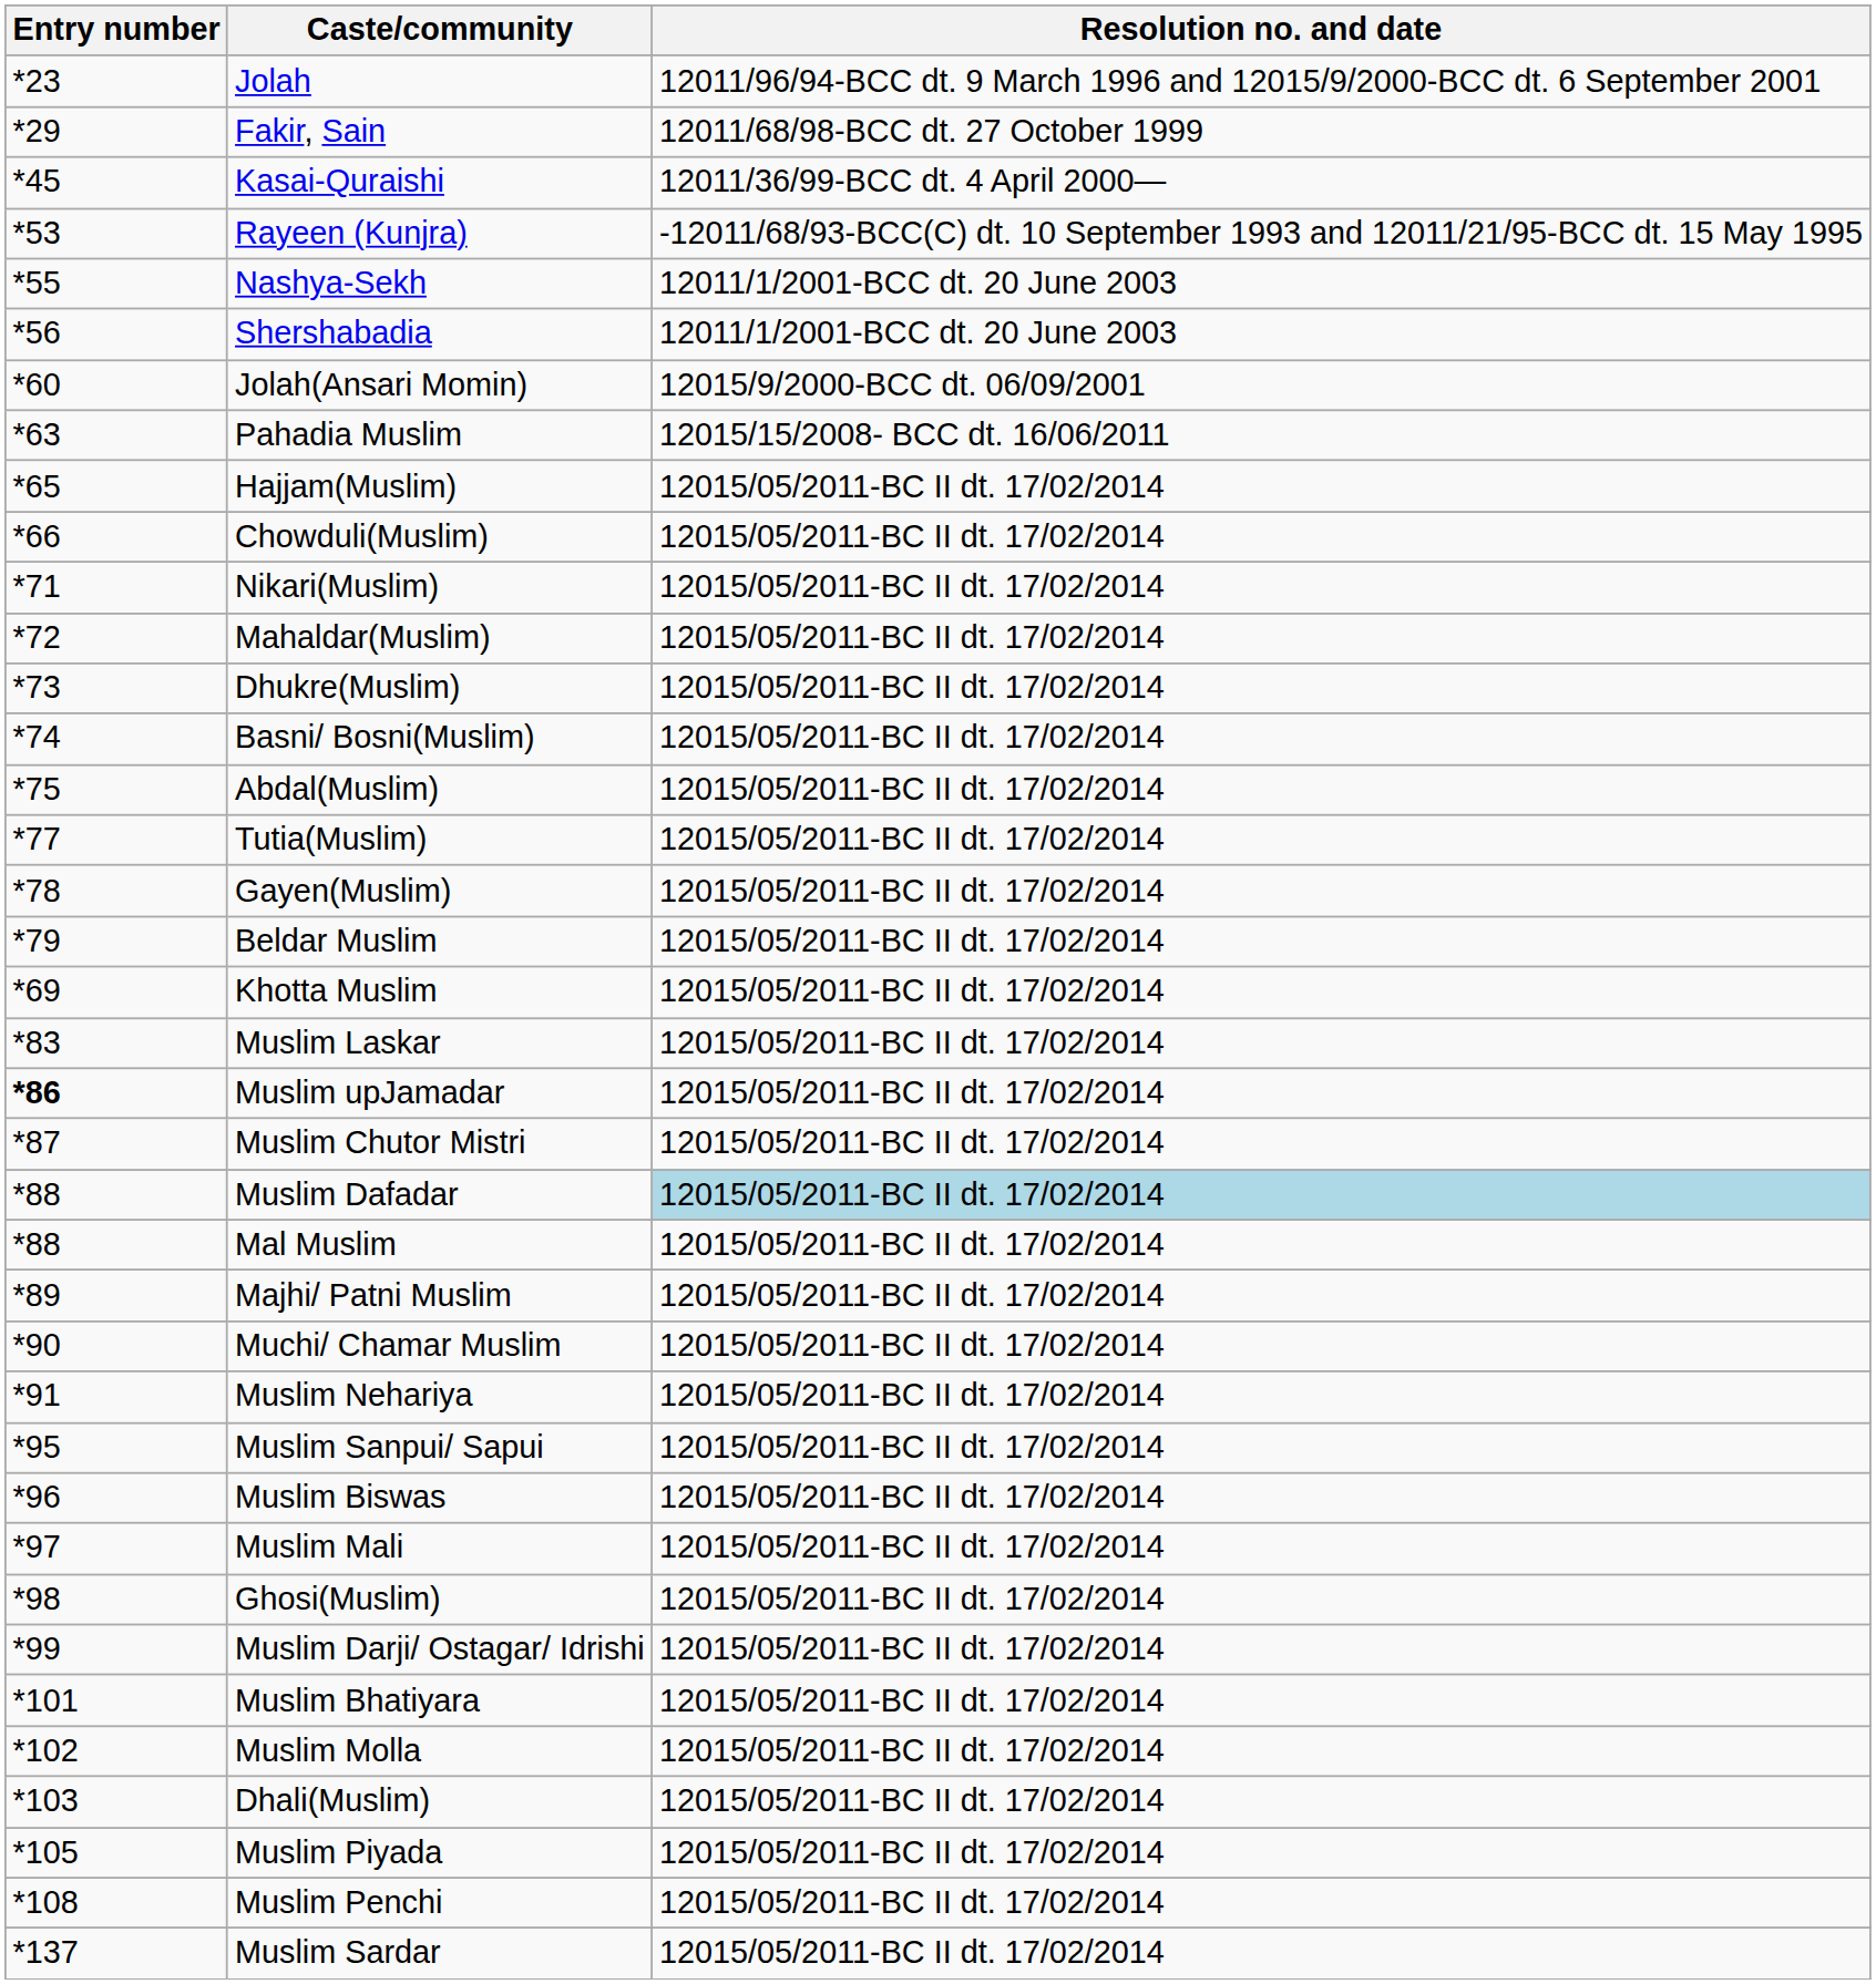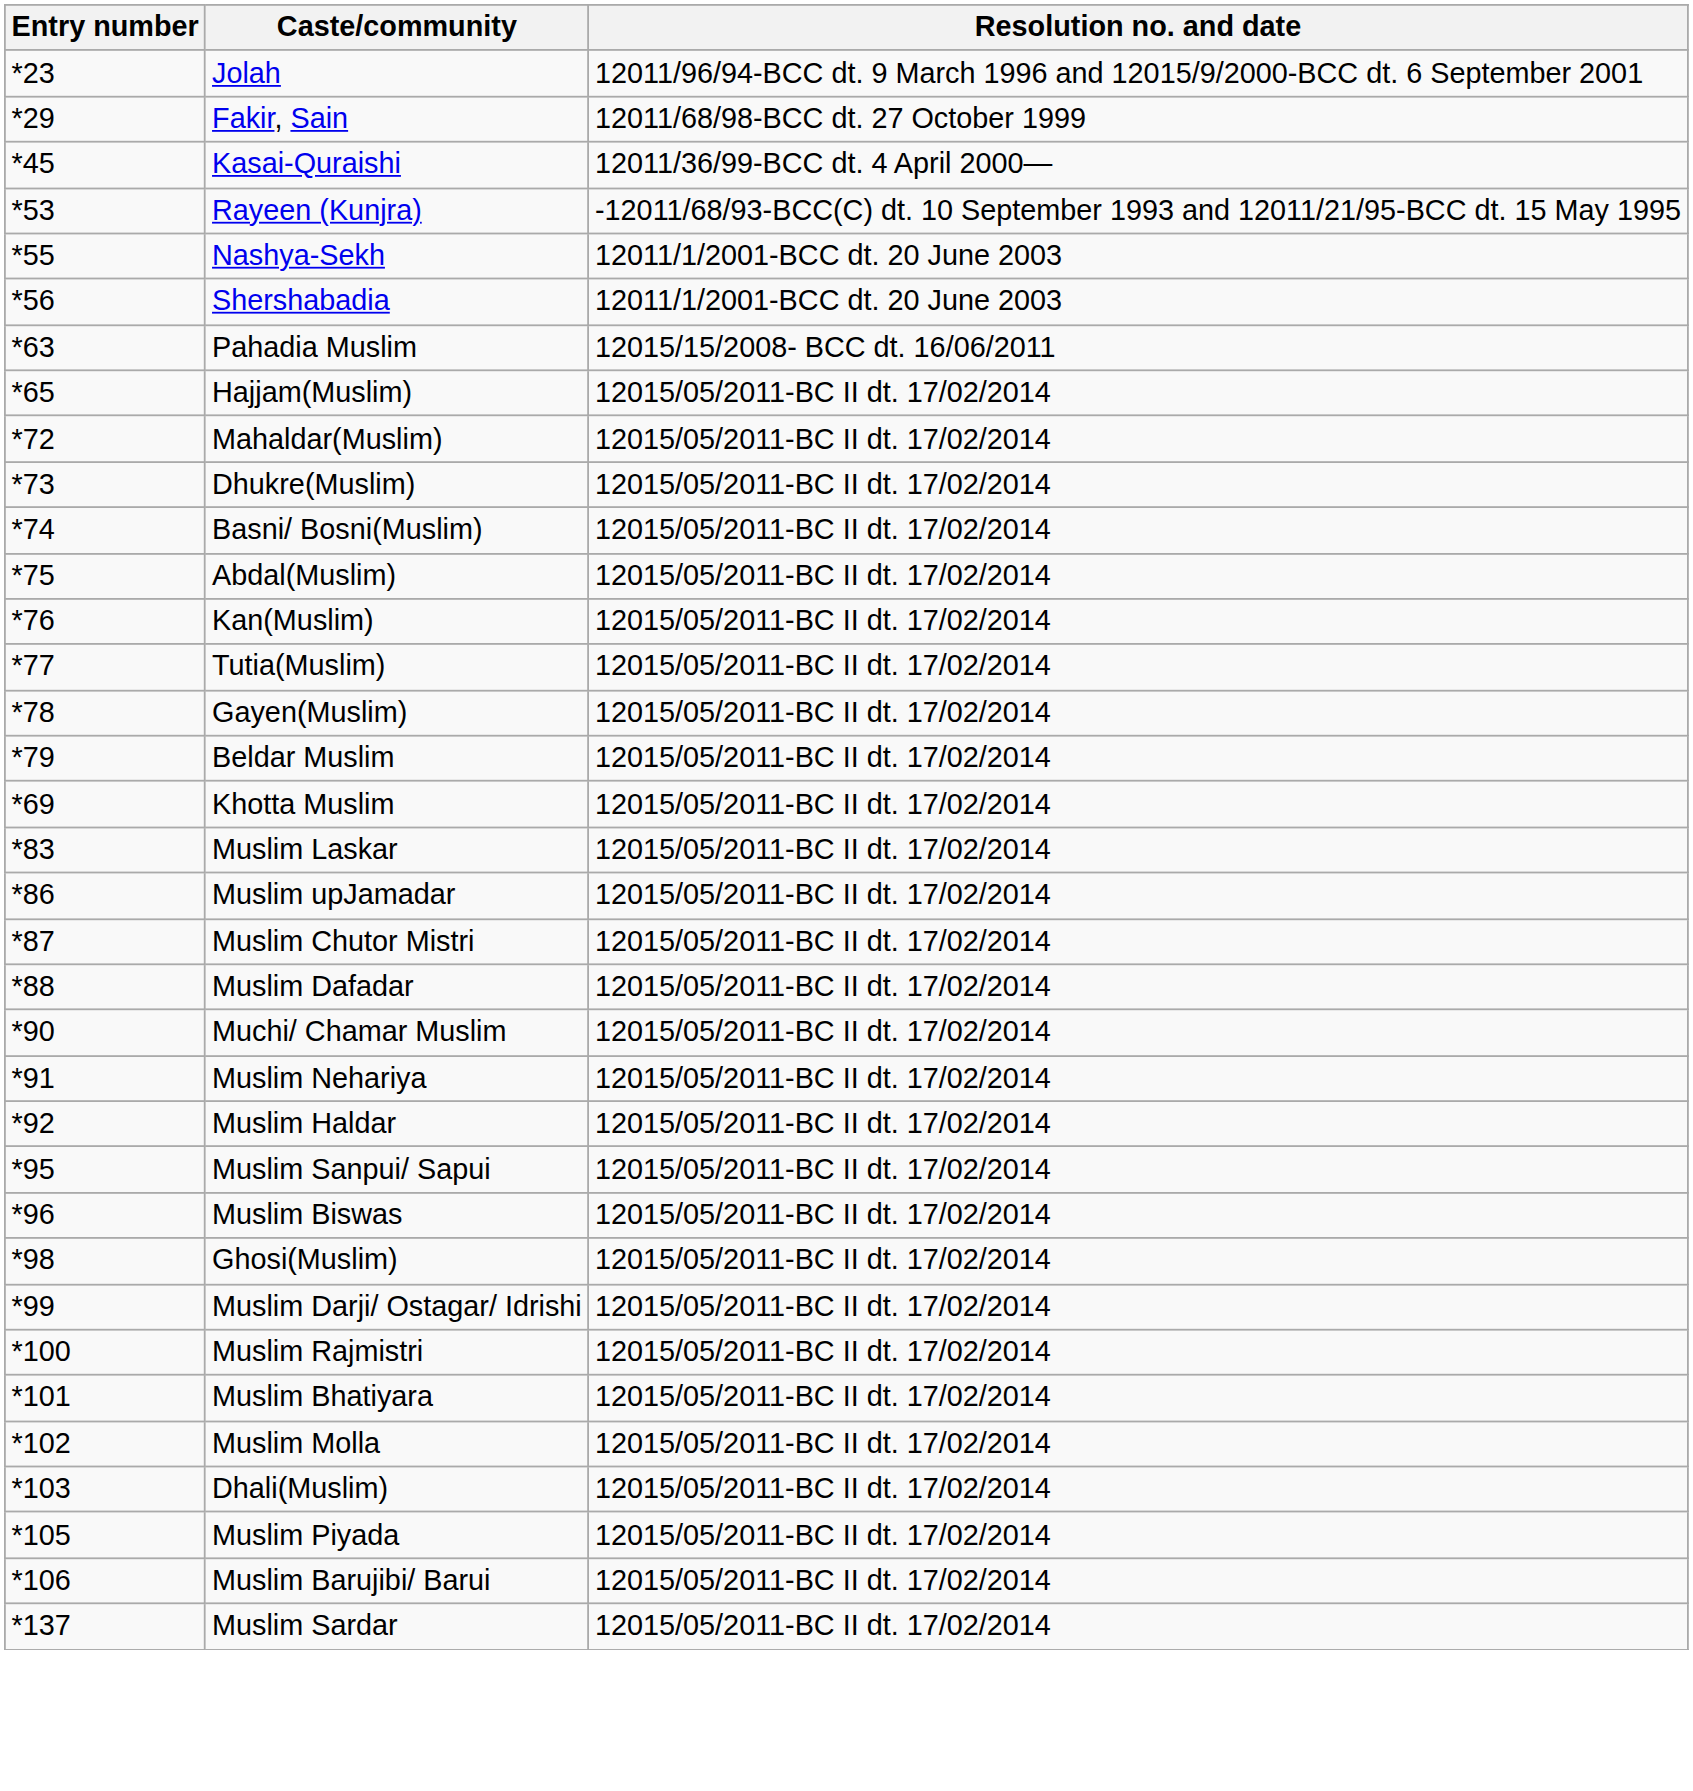 <table class="wikitable">
 <tr>
 <th>Entry number</th>
 <th>Caste/community</th>
 <th>Resolution no. and date</th>
 </tr>
 <tr>
 <td>*23</td>
 <td><a href='#'>Jolah</a></td>
 <td>12011/96/94-BCC dt. 9 March 1996 and 12015/9/2000-BCC dt. 6 September 2001</td>
 </tr>
 <tr>
 <td>*29</td>
 <td><a href='#'>Fakir</a>, <a href='#'>Sain</a></td>
 <td>12011/68/98-BCC dt. 27 October 1999</td>
 </tr>
 <tr>
 <td>*45</td>
 <td><a href='#'>Kasai-Quraishi</a></td>
 <td>12011/36/99-BCC dt. 4 April 2000—</td>
 </tr>
 <tr>
 <td>*53</td>
 <td><a href='#'>Rayeen (Kunjra)</a></td>
 <td>-12011/68/93-BCC(C) dt. 10 September 1993 and 12011/21/95-BCC dt. 15 May 1995</td>
 </tr>
 <tr>
 <td>*55</td>
 <td><a href='#'>Nashya-Sekh</a></td>
 <td>12011/1/2001-BCC dt. 20 June 2003</td>
 </tr>
 <tr>
 <td>*56</td>
 <td><a href='#'>Shershabadia</a></td>
 <td>12011/1/2001-BCC dt. 20 June 2003</td>
 </tr>
 <tr>
-<td>*60</td>
-<td>Jolah(Ansari Momin)</td>
-<td>12015/9/2000-BCC dt. 06/09/2001</td>
-</tr>
-<tr>
 <td>*63</td>
 <td>Pahadia Muslim</td>
 <td>12015/15/2008- BCC dt. 16/06/2011</td>
 </tr>
 <tr>
 <td>*65</td>
 <td>Hajjam(Muslim)</td>
-<td>12015/05/2011-BC II dt. 17/02/2014</td>
-</tr>
-<tr>
-<td>*66</td>
-<td>Chowduli(Muslim)</td>
-<td>12015/05/2011-BC II dt. 17/02/2014</td>
-</tr>
-<tr>
-<td>*71</td>
-<td>Nikari(Muslim)</td>
 <td>12015/05/2011-BC II dt. 17/02/2014</td>
 </tr>
 <tr>
 <td>*72</td>
 <td>Mahaldar(Muslim)</td>
 <td>12015/05/2011-BC II dt. 17/02/2014</td>
 </tr>
 <tr>
 <td>*73</td>
 <td>Dhukre(Muslim)</td>
 <td>12015/05/2011-BC II dt. 17/02/2014</td>
 </tr>
 <tr>
 <td>*74</td>
 <td>Basni/ Bosni(Muslim)</td>
 <td>12015/05/2011-BC II dt. 17/02/2014</td>
 </tr>
 <tr>
 <td>*75</td>
 <td>Abdal(Muslim)</td>
+<td>12015/05/2011-BC II dt. 17/02/2014</td>
+</tr>
+<tr>
+<td>*76</td>
+<td>Kan(Muslim)</td>
 <td>12015/05/2011-BC II dt. 17/02/2014</td>
 </tr>
 <tr>
 <td>*77</td>
 <td>Tutia(Muslim)</td>
 <td>12015/05/2011-BC II dt. 17/02/2014</td>
 </tr>
 <tr>
 <td>*78</td>
 <td>Gayen(Muslim)</td>
 <td>12015/05/2011-BC II dt. 17/02/2014</td>
 </tr>
 <tr>
 <td>*79</td>
 <td>Beldar Muslim</td>
 <td>12015/05/2011-BC II dt. 17/02/2014</td>
 </tr>
 <tr>
 <td>*69</td>
 <td>Khotta Muslim</td>
 <td>12015/05/2011-BC II dt. 17/02/2014</td>
 </tr>
 <tr>
 <td>*83</td>
 <td>Muslim Laskar</td>
 <td>12015/05/2011-BC II dt. 17/02/2014</td>
 </tr>
 <tr>
-<td><strong>*86</strong></td>
+<td>*86</td>
 <td>Muslim upJamadar</td>
 <td>12015/05/2011-BC II dt. 17/02/2014</td>
 </tr>
 <tr .>
 <td>*87</td>
 <td>Muslim Chutor Mistri</td>
 <td>12015/05/2011-BC II dt. 17/02/2014</td>
 </tr>
 <tr>
 <td>*88</td>
 <td>Muslim Dafadar</td>
-<td style="background: lightblue;">12015/05/2011-BC II dt. 17/02/2014</td>
-</tr>
-<tr>
-<td>*88</td>
-<td>Mal Muslim</td>
-<td>12015/05/2011-BC II dt. 17/02/2014</td>
-</tr>
-<tr>
-<td>*89</td>
-<td>Majhi/ Patni Muslim</td>
 <td>12015/05/2011-BC II dt. 17/02/2014</td>
 </tr>
 <tr>
 <td>*90</td>
 <td>Muchi/ Chamar Muslim</td>
 <td>12015/05/2011-BC II dt. 17/02/2014</td>
 </tr>
 <tr>
 <td>*91</td>
 <td>Muslim Nehariya</td>
 <td>12015/05/2011-BC II dt. 17/02/2014</td>
 </tr>
 <tr>
+<td>*92</td>
+<td>Muslim Haldar</td>
+<td>12015/05/2011-BC II dt. 17/02/2014</td>
+</tr>
+<tr>
 <td>*95</td>
 <td>Muslim Sanpui/ Sapui</td>
 <td>12015/05/2011-BC II dt. 17/02/2014</td>
 </tr>
 <tr>
 <td>*96</td>
 <td>Muslim Biswas</td>
 <td>12015/05/2011-BC II dt. 17/02/2014</td>
 </tr>
 <tr>
-<td>*97</td>
-<td>Muslim Mali</td>
-<td>12015/05/2011-BC II dt. 17/02/2014</td>
-</tr>
-<tr>
 <td>*98</td>
 <td>Ghosi(Muslim)</td>
 <td>12015/05/2011-BC II dt. 17/02/2014</td>
 </tr>
 <tr>
 <td>*99</td>
 <td>Muslim Darji/ Ostagar/ Idrishi</td>
+<td>12015/05/2011-BC II dt. 17/02/2014</td>
+</tr>
+<tr>
+<td>*100</td>
+<td>Muslim Rajmistri</td>
 <td>12015/05/2011-BC II dt. 17/02/2014</td>
 </tr>
 <tr>
 <td>*101</td>
 <td>Muslim Bhatiyara</td>
 <td>12015/05/2011-BC II dt. 17/02/2014</td>
 </tr>
 <tr>
 <td>*102</td>
 <td>Muslim Molla</td>
 <td>12015/05/2011-BC II dt. 17/02/2014</td>
 </tr>
 <tr>
 <td>*103</td>
 <td>Dhali(Muslim)</td>
 <td>12015/05/2011-BC II dt. 17/02/2014</td>
 </tr>
 <tr>
 <td>*105</td>
 <td>Muslim Piyada</td>
 <td>12015/05/2011-BC II dt. 17/02/2014</td>
 </tr>
 <tr>
-<td>*108</td>
-<td>Muslim Penchi</td>
+<td>*106</td>
+<td>Muslim Barujibi/ Barui</td>
 <td>12015/05/2011-BC II dt. 17/02/2014</td>
 </tr>
 <tr>
 <td>*137</td>
 <td>Muslim Sardar</td>
 <td>12015/05/2011-BC II dt. 17/02/2014</td>
 </tr>
 <tr>
 </tr>
 </table>
